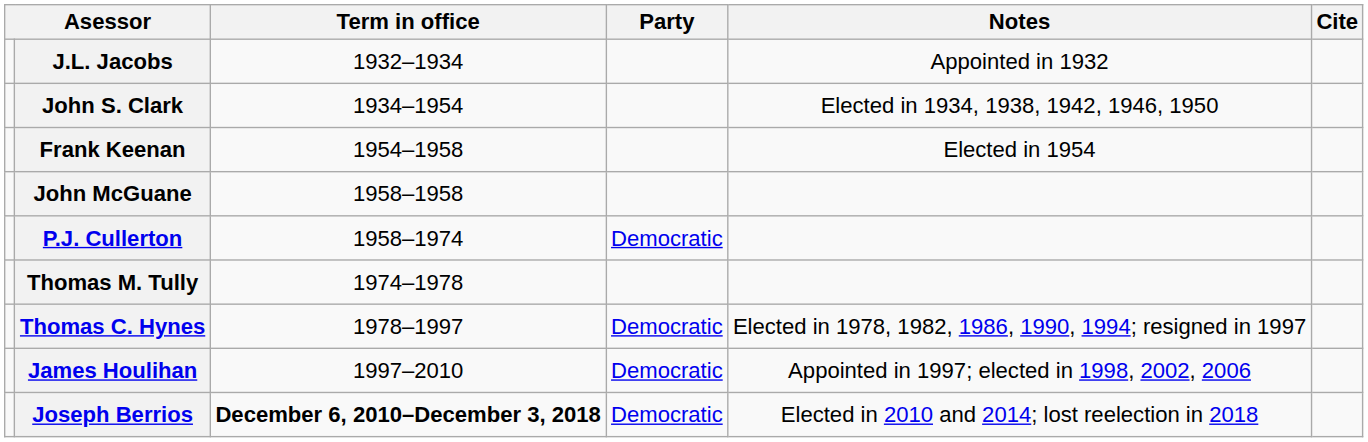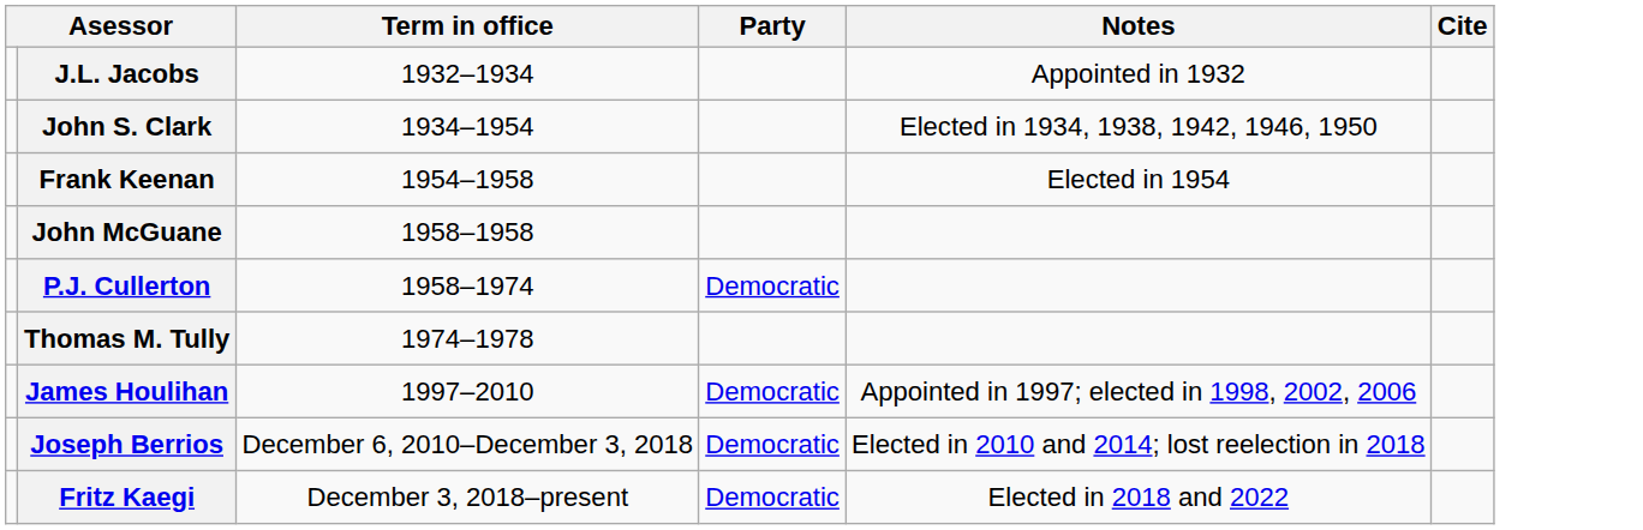 <table class="wikitable sortable" style="text-align:center;">
 <tr>
 <th colspan="2">Asessor</th>
 <th scope="col">Term in office</th>
 <th scope="col">Party</th>
 <th scope="col">Notes</th>
 <th scope="col">Cite</th>
 </tr>
 <tr style="height:2em;">
 <td></td>
 <th>J.L. Jacobs</th>
 <td>1932–1934</td>
 <td></td>
 <td>Appointed in 1932</td>
 <td></td>
 </tr>
 <tr style="height:2em;">
 <td></td>
 <th>John S. Clark</th>
 <td>1934–1954</td>
 <td></td>
 <td>Elected in 1934, 1938, 1942, 1946, 1950</td>
 <td></td>
 </tr>
 <tr style="height:2em;">
 <td></td>
 <th>Frank Keenan</th>
 <td>1954–1958</td>
 <td></td>
 <td>Elected in 1954</td>
 <td></td>
 </tr>
 <tr style="height:2em;">
 <td></td>
 <th>John McGuane</th>
 <td>1958–1958</td>
 <td></td>
 <td></td>
 <td></td>
 </tr>
 <tr style="height:2em;">
 <td></td>
 <th><a href='#'>P.J. Cullerton</a></th>
 <td>1958–1974</td>
 <td><a href='#'>Democratic</a></td>
 <td></td>
 <td></td>
 </tr>
 <tr style="height:2em;">
 <td></td>
 <th>Thomas M. Tully</th>
 <td>1974–1978</td>
 <td></td>
 <td></td>
 <td></td>
 </tr>
 <tr style="height:2em;">
 <td></td>
-<th><a href='#'>Thomas C. Hynes</a></th>
-<td>1978–1997</td>
-<td><a href='#'>Democratic</a></td>
-<td>Elected in 1978, 1982, <a href='#'>1986</a>, <a href='#'>1990</a>, <a href='#'>1994</a>; resigned in 1997</td>
-<td></td>
-</tr>
-<tr style="height:2em;">
-<td></td>
 <th><a href='#'>James Houlihan</a></th>
 <td>1997–2010</td>
 <td><a href='#'>Democratic</a></td>
 <td>Appointed in 1997; elected in <a href='#'>1998</a>, <a href='#'>2002</a>, <a href='#'>2006</a></td>
 <td></td>
 </tr>
 <tr style="height:2em;">
 <td></td>
 <th scope="row"><a href='#'>Joseph Berrios</a></th>
-<td><strong>December 6, 2010–December 3, 2018</strong></td>
+<td>December 6, 2010–December 3, 2018</td>
 <td><a href='#'>Democratic</a></td>
 <td>Elected in <a href='#'>2010</a> and <a href='#'>2014</a>; lost reelection in <a href='#'>2018</a></td>
 <td></td>
 </tr>
+<tr style="height:2em;">
+<td></td>
+<th scope="row"><a href='#'>Fritz Kaegi</a></th>
+<td>December 3, 2018–present</td>
+<td><a href='#'>Democratic</a></td>
+<td>Elected in <a href='#'>2018</a> and <a href='#'>2022</a></td>
+<td></td>
+</tr>
 </table>
